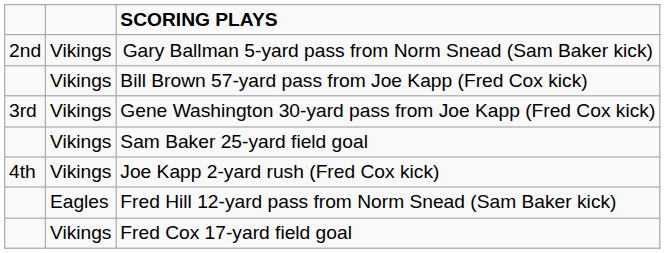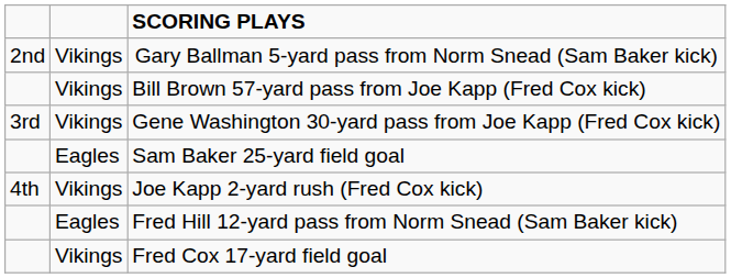 <table class="wikitable">
 <tr>
 <td></td>
 <td></td>
 <td><strong>SCORING PLAYS</strong></td>
 </tr>
 <tr style="text-align:center;" bgcolor="">
 <td>2nd</td>
 <td>Vikings</td>
 <td>Gary Ballman 5-yard pass from Norm Snead (Sam Baker kick)</td>
 </tr>
 <tr style="text-align:left;" bgcolor="">
 <td></td>
 <td>Vikings</td>
 <td>Bill Brown 57-yard pass from Joe Kapp (Fred Cox kick)</td>
 </tr>
 <tr style="text-align:left;" bgcolor="">
 <td>3rd</td>
 <td>Vikings</td>
 <td>Gene Washington 30-yard pass from Joe Kapp (Fred Cox kick)</td>
 </tr>
 <tr style="text-align:left;" bgcolor="">
 <td></td>
-<td>Vikings</td>
+<td>Eagles</td>
 <td>Sam Baker 25-yard field goal</td>
 </tr>
 <tr style="text-align:left;" bgcolor="">
 <td>4th</td>
 <td>Vikings</td>
 <td>Joe Kapp 2-yard rush (Fred Cox kick)</td>
 </tr>
 <tr style="text-align:left;" bgcolor="">
 <td></td>
 <td>Eagles</td>
 <td>Fred Hill 12-yard pass from Norm Snead (Sam Baker kick)</td>
 </tr>
 <tr style="text-align:left;" bgcolor="">
 <td></td>
 <td>Vikings</td>
 <td>Fred Cox 17-yard field goal</td>
 </tr>
 </table>
